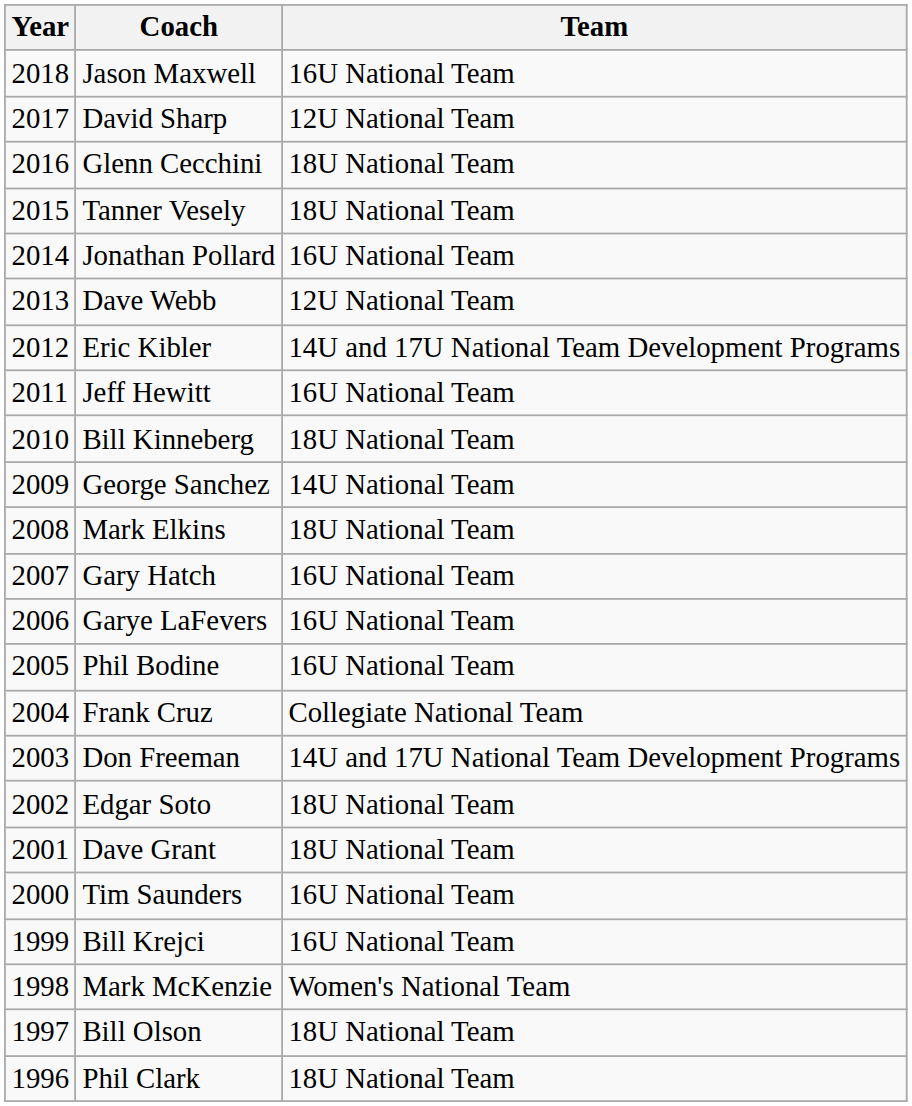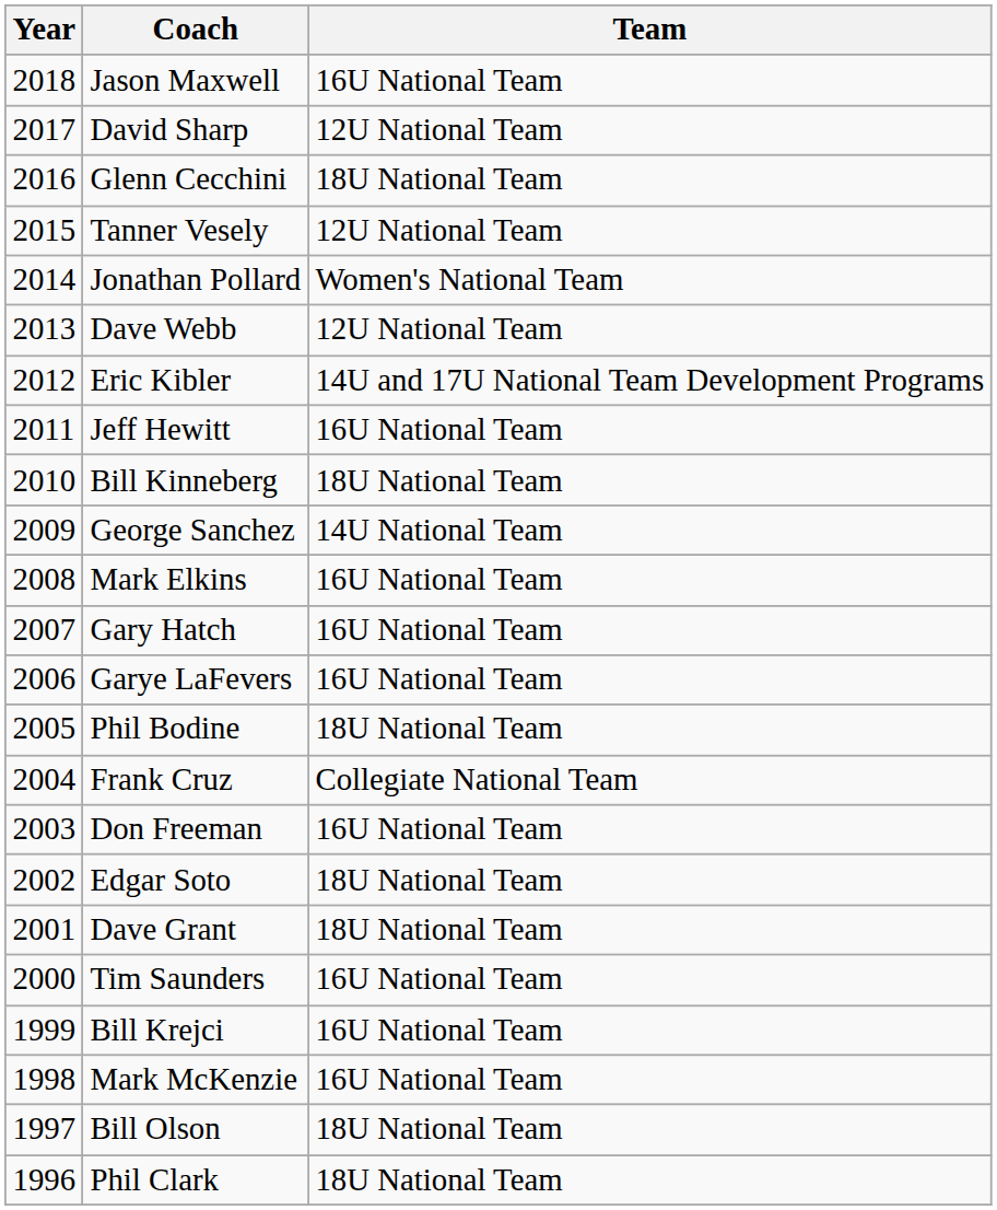 <table class="wikitable">
 <tr>
 <th>Year</th>
 <th>Coach</th>
 <th>Team</th>
 </tr>
 <tr>
 <td>2018</td>
 <td>Jason Maxwell</td>
 <td>16U National Team</td>
 </tr>
 <tr>
 <td>2017</td>
 <td>David Sharp</td>
 <td>12U National Team</td>
 </tr>
 <tr>
 <td>2016</td>
 <td>Glenn Cecchini</td>
 <td>18U National Team</td>
 </tr>
 <tr>
 <td>2015</td>
 <td>Tanner Vesely</td>
-<td>18U National Team</td>
+<td>12U National Team</td>
 </tr>
 <tr>
 <td>2014</td>
 <td>Jonathan Pollard</td>
-<td>16U National Team</td>
+<td>Women's National Team</td>
 </tr>
 <tr>
 <td>2013</td>
 <td>Dave Webb</td>
 <td>12U National Team</td>
 </tr>
 <tr>
 <td>2012</td>
 <td>Eric Kibler</td>
 <td>14U and 17U National Team Development Programs</td>
 </tr>
 <tr>
 <td>2011</td>
 <td>Jeff Hewitt</td>
 <td>16U National Team</td>
 </tr>
 <tr>
 <td>2010</td>
 <td>Bill Kinneberg</td>
 <td>18U National Team</td>
 </tr>
 <tr>
 <td>2009</td>
 <td>George Sanchez</td>
 <td>14U National Team</td>
 </tr>
 <tr>
 <td>2008</td>
 <td>Mark Elkins</td>
-<td>18U National Team</td>
+<td>16U National Team</td>
 </tr>
 <tr>
 <td>2007</td>
 <td>Gary Hatch</td>
 <td>16U National Team</td>
 </tr>
 <tr>
 <td>2006</td>
 <td>Garye LaFevers</td>
 <td>16U National Team</td>
 </tr>
 <tr>
 <td>2005</td>
 <td>Phil Bodine</td>
-<td>16U National Team</td>
+<td>18U National Team</td>
 </tr>
 <tr>
 <td>2004</td>
 <td>Frank Cruz</td>
 <td>Collegiate National Team</td>
 </tr>
 <tr>
 <td>2003</td>
 <td>Don Freeman</td>
-<td>14U and 17U National Team Development Programs</td>
+<td>16U National Team</td>
 </tr>
 <tr>
 <td>2002</td>
 <td>Edgar Soto</td>
 <td>18U National Team</td>
 </tr>
 <tr>
 <td>2001</td>
 <td>Dave Grant</td>
 <td>18U National Team</td>
 </tr>
 <tr>
 <td>2000</td>
 <td>Tim Saunders</td>
 <td>16U National Team</td>
 </tr>
 <tr>
 <td>1999</td>
 <td>Bill Krejci</td>
 <td>16U National Team</td>
 </tr>
 <tr>
 <td>1998</td>
 <td>Mark McKenzie</td>
-<td>Women's National Team</td>
+<td>16U National Team</td>
 </tr>
 <tr>
 <td>1997</td>
 <td>Bill Olson</td>
 <td>18U National Team</td>
 </tr>
 <tr>
 <td>1996</td>
 <td>Phil Clark</td>
 <td>18U National Team</td>
 </tr>
 </table>
